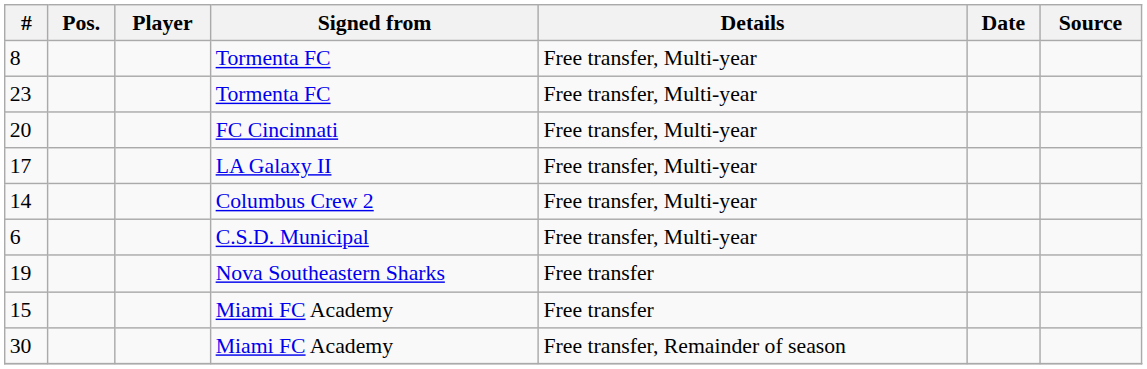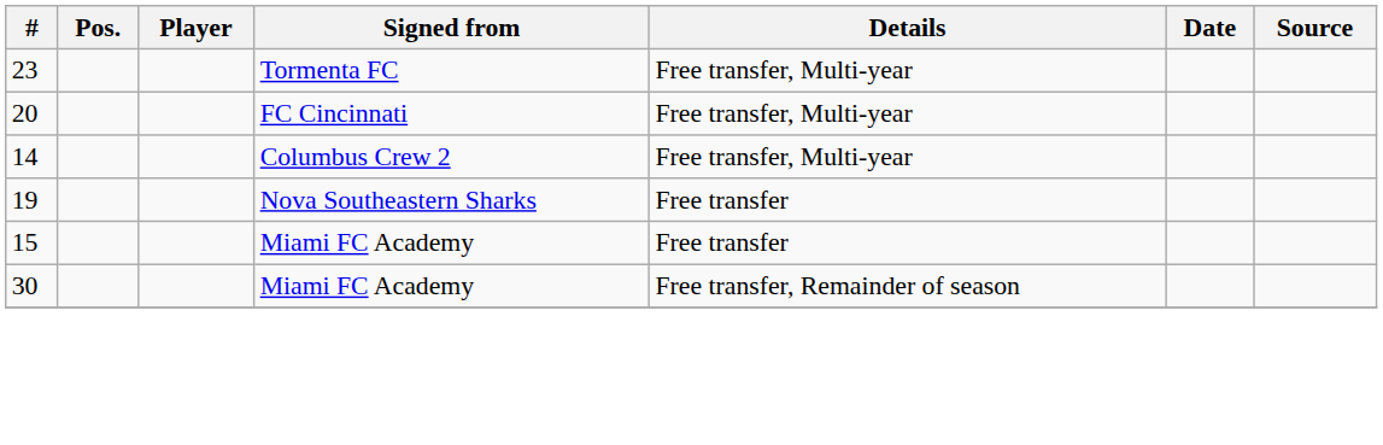 <table class="wikitable sortable" style="width:90%; text-align:center; font-size:95%; text-align:left;">
 <tr>
 <th>#</th>
 <th>Pos.</th>
 <th>Player</th>
 <th>Signed from</th>
 <th>Details</th>
 <th>Date</th>
 <th>Source</th>
-</tr>
-<tr>
-<td>8</td>
-<td></td>
-<td></td>
-<td> <a href='#'>Tormenta FC</a></td>
-<td>Free transfer, Multi-year</td>
-<td></td>
-<td></td>
 </tr>
 <tr>
 <td>23</td>
 <td></td>
 <td></td>
 <td> <a href='#'>Tormenta FC</a></td>
 <td>Free transfer, Multi-year</td>
 <td></td>
 <td></td>
 </tr>
 <tr>
 <td>20</td>
 <td></td>
 <td></td>
 <td> <a href='#'>FC Cincinnati</a></td>
 <td>Free transfer, Multi-year</td>
 <td></td>
 <td></td>
 </tr>
 <tr>
-<td>17</td>
-<td></td>
-<td></td>
-<td> <a href='#'>LA Galaxy II</a></td>
-<td>Free transfer, Multi-year</td>
-<td></td>
-<td></td>
-</tr>
-<tr>
 <td>14</td>
 <td></td>
 <td></td>
 <td> <a href='#'>Columbus Crew 2</a></td>
-<td>Free transfer, Multi-year</td>
-<td></td>
-<td></td>
-</tr>
-<tr>
-<td>6</td>
-<td></td>
-<td></td>
-<td> <a href='#'>C.S.D. Municipal</a></td>
 <td>Free transfer, Multi-year</td>
 <td></td>
 <td></td>
 </tr>
 <tr>
 <td>19</td>
 <td></td>
 <td></td>
 <td> <a href='#'>Nova Southeastern Sharks</a></td>
 <td>Free transfer</td>
 <td></td>
 <td></td>
 </tr>
 <tr>
 <td>15</td>
 <td></td>
 <td></td>
 <td> <a href='#'>Miami FC</a> Academy</td>
 <td>Free transfer</td>
 <td></td>
 <td></td>
 </tr>
 <tr>
 <td>30</td>
 <td></td>
 <td></td>
 <td> <a href='#'>Miami FC</a> Academy</td>
 <td>Free transfer, Remainder of season</td>
 <td></td>
 <td></td>
 </tr>
 <tr>
 </tr>
 </table>
